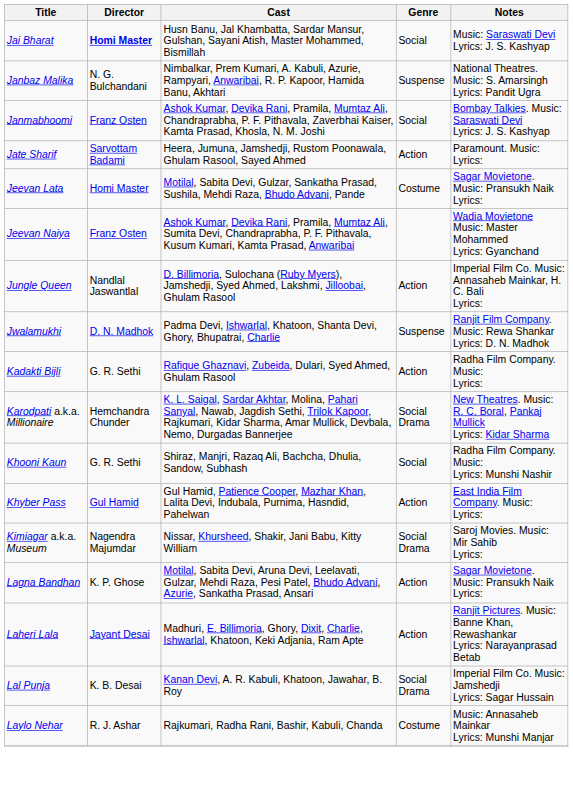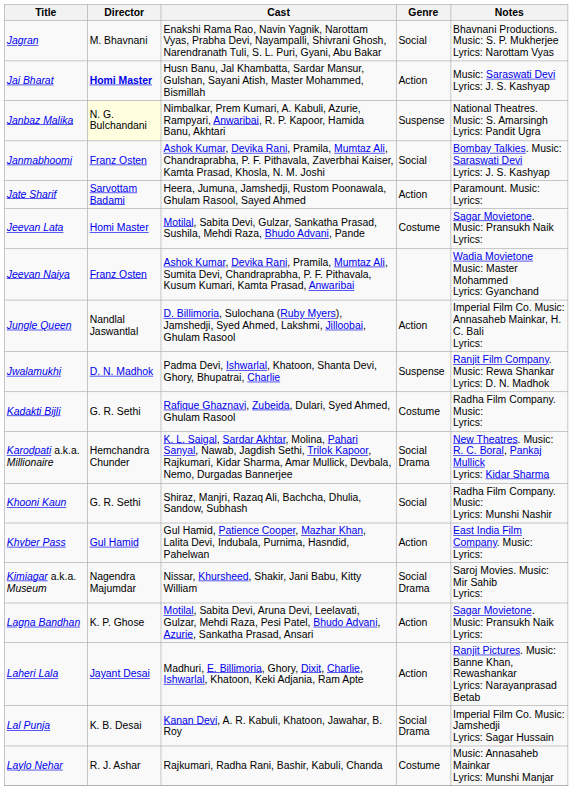 <table class="wikitable">
 <tr>
 <th>Title</th>
 <th>Director</th>
 <th>Cast</th>
 <th>Genre</th>
 <th>Notes</th>
 </tr>
 <tr>
+<td><em><a href='#'>Jagran</a></em></td>
+<td>M. Bhavnani</td>
+<td>Enakshi Rama Rao, Navin Yagnik,  Narottam Vyas, Prabha Devi,  Nayampalli, Shivrani Ghosh, Narendranath Tuli,  S. L. Puri, Gyani, Abu Bakar</td>
+<td>Social</td>
+<td>Bhavnani Productions.  Music: S. P. Mukherjee<br>Lyrics: Narottam Vyas</td>
+</tr>
+<tr>
 <td><em><a href='#'>Jai Bharat</a></em></td>
 <td><strong><a href='#'>Homi Master</a></strong></td>
 <td>Husn Banu, Jal Khambatta,  Sardar Mansur, Gulshan, Sayani Atish,  Master Mohammed, Bismillah</td>
-<td>Social</td>
+<td>Action</td>
 <td>Music: <a href='#'>Saraswati Devi</a><br>Lyrics: J. S. Kashyap</td>
 </tr>
 <tr>
 <td><em><a href='#'>Janbaz Malika</a></em></td>
-<td>N. G. Bulchandani</td>
+<td style="background: lightyellow;">N. G. Bulchandani</td>
 <td>Nimbalkar, Prem Kumari, A. Kabuli, Azurie,  Rampyari, <a href='#'>Anwaribai</a>, R. P. Kapoor, Hamida Banu, Akhtari</td>
 <td>Suspense</td>
 <td>National Theatres.  Music: S. Amarsingh <br>Lyrics: Pandit Ugra</td>
 </tr>
 <tr>
 <td><em><a href='#'>Janmabhoomi</a></em></td>
 <td><a href='#'>Franz Osten</a></td>
 <td><a href='#'>Ashok Kumar</a>, <a href='#'>Devika Rani</a>, Pramila, <a href='#'>Mumtaz Ali</a>, Chandraprabha, P. F. Pithavala, Zaverbhai Kaiser,  Kamta Prasad, Khosla, N. M. Joshi</td>
 <td>Social</td>
 <td><a href='#'>Bombay Talkies</a>.  Music: <a href='#'>Saraswati Devi</a><br>Lyrics: J. S. Kashyap</td>
 </tr>
 <tr>
 <td><em><a href='#'>Jate Sharif</a></em></td>
 <td><a href='#'>Sarvottam Badami</a></td>
 <td>Heera, Jumuna, Jamshedji, Rustom Poonawala, Ghulam Rasool, Sayed Ahmed</td>
 <td>Action</td>
 <td>Paramount. Music: <br>Lyrics:</td>
 </tr>
 <tr>
 <td><em><a href='#'>Jeevan Lata</a></em></td>
 <td><a href='#'>Homi Master</a></td>
 <td><a href='#'>Motilal</a>, Sabita Devi, Gulzar, Sankatha Prasad, Sushila, Mehdi Raza, <a href='#'>Bhudo Advani</a>, Pande</td>
 <td>Costume</td>
 <td><a href='#'>Sagar Movietone</a>. Music: Pransukh Naik<br>Lyrics:</td>
 </tr>
 <tr>
 <td><em><a href='#'>Jeevan Naiya</a></em></td>
 <td><a href='#'>Franz Osten</a></td>
 <td><a href='#'>Ashok Kumar</a>, <a href='#'>Devika Rani</a>,  Pramila, <a href='#'>Mumtaz Ali</a>, Sumita Devi, Chandraprabha, P. F. Pithavala, Kusum Kumari, Kamta Prasad, <a href='#'>Anwaribai</a></td>
 <td></td>
 <td><a href='#'>Wadia Movietone</a> Music: Master Mohammed <br>Lyrics: Gyanchand</td>
 </tr>
 <tr>
 <td><em><a href='#'>Jungle Queen</a></em></td>
 <td>Nandlal Jaswantlal</td>
 <td><a href='#'>D. Billimoria</a>, Sulochana (<a href='#'>Ruby Myers</a>), Jamshedji, Syed Ahmed, Lakshmi, <a href='#'>Jilloobai</a>, Ghulam Rasool</td>
 <td>Action</td>
 <td>Imperial Film Co. Music: Annasaheb Mainkar, H. C. Bali<br>Lyrics:</td>
 </tr>
 <tr>
 <td><em><a href='#'>Jwalamukhi</a></em></td>
 <td><a href='#'>D. N. Madhok</a></td>
 <td>Padma Devi, <a href='#'>Ishwarlal</a>,  Khatoon, Shanta Devi, Ghory, Bhupatrai, <a href='#'>Charlie</a></td>
 <td>Suspense</td>
 <td><a href='#'>Ranjit Film Company</a>.  Music: Rewa Shankar<br>Lyrics: D. N. Madhok</td>
 </tr>
 <tr>
 <td><em><a href='#'>Kadakti Bijli</a></em></td>
 <td>G. R. Sethi</td>
 <td><a href='#'>Rafique Ghaznavi</a>, <a href='#'>Zubeida</a>, Dulari, Syed Ahmed, Ghulam Rasool</td>
-<td>Action</td>
+<td>Costume</td>
 <td>Radha Film Company. Music: <br>Lyrics:</td>
 </tr>
 <tr>
 <td><em><a href='#'>Karodpati</a></em> a.k.a. <em>Millionaire</em></td>
 <td>Hemchandra Chunder</td>
 <td><a href='#'>K. L. Saigal</a>, <a href='#'>Sardar Akhtar</a>, Molina, <a href='#'>Pahari Sanyal</a>, Nawab, Jagdish Sethi, <a href='#'>Trilok Kapoor</a>, Rajkumari, Kidar Sharma, Amar Mullick, Devbala, Nemo, Durgadas Bannerjee</td>
 <td>Social Drama</td>
 <td><a href='#'>New Theatres</a>.  Music: <a href='#'>R. C. Boral</a>, <a href='#'>Pankaj Mullick</a><br>Lyrics: <a href='#'>Kidar Sharma</a></td>
 </tr>
 <tr>
 <td><em><a href='#'>Khooni Kaun</a></em></td>
 <td>G. R. Sethi</td>
 <td>Shiraz, Manjri, Razaq Ali, Bachcha, Dhulia, Sandow, Subhash</td>
 <td>Social</td>
 <td>Radha Film Company. Music: <br>Lyrics: Munshi Nashir</td>
 </tr>
 <tr>
 <td><em><a href='#'>Khyber Pass</a></em></td>
 <td><a href='#'>Gul Hamid</a></td>
 <td>Gul Hamid, <a href='#'>Patience Cooper</a>, <a href='#'>Mazhar Khan</a>, Lalita Devi, Indubala, Purnima, Hasndid, Pahelwan</td>
 <td>Action</td>
 <td><a href='#'>East India Film Company</a>. Music: <br>Lyrics:</td>
 </tr>
 <tr>
 <td><em><a href='#'>Kimiagar</a></em> a.k.a. <em>Museum</em></td>
 <td>Nagendra Majumdar</td>
 <td>Nissar, <a href='#'>Khursheed</a>,  Shakir, Jani Babu, Kitty William</td>
 <td>Social Drama</td>
 <td>Saroj Movies. Music: Mir Sahib<br>Lyrics:</td>
 </tr>
 <tr>
 <td><em><a href='#'>Lagna Bandhan</a></em></td>
 <td>K. P. Ghose</td>
 <td><a href='#'>Motilal</a>, Sabita Devi, Aruna Devi,  Leelavati, Gulzar, Mehdi Raza, Pesi Patel, <a href='#'>Bhudo Advani</a>,  <a href='#'>Azurie</a>, Sankatha Prasad, Ansari</td>
 <td>Action</td>
 <td><a href='#'>Sagar Movietone</a>. Music: Pransukh Naik<br>Lyrics:</td>
 </tr>
 <tr>
 <td><em><a href='#'>Laheri Lala</a></em></td>
 <td><a href='#'>Jayant Desai</a></td>
 <td>Madhuri, <a href='#'>E. Billimoria</a>, Ghory, <a href='#'>Dixit</a>, <a href='#'>Charlie</a>, <a href='#'>Ishwarlal</a>, Khatoon, Keki Adjania, Ram Apte</td>
 <td>Action</td>
 <td><a href='#'>Ranjit Pictures</a>. Music: Banne Khan, Rewashankar<br>Lyrics: Narayanprasad Betab</td>
 </tr>
 <tr>
 <td><em><a href='#'>Lal Punja</a></em></td>
 <td>K. B. Desai</td>
 <td><a href='#'>Kanan Devi</a>, A. R. Kabuli, Khatoon, Jawahar, B. Roy</td>
 <td>Social Drama</td>
 <td>Imperial Film Co. Music: Jamshedji<br>Lyrics: Sagar Hussain</td>
 </tr>
 <tr>
 <td><em><a href='#'>Laylo Nehar</a></em></td>
 <td>R. J. Ashar</td>
 <td>Rajkumari, Radha Rani, Bashir, Kabuli, Chanda</td>
 <td>Costume</td>
 <td>Music: Annasaheb Mainkar<br>Lyrics: Munshi Manjar</td>
 </tr>
 <tr>
 </tr>
 </table>
